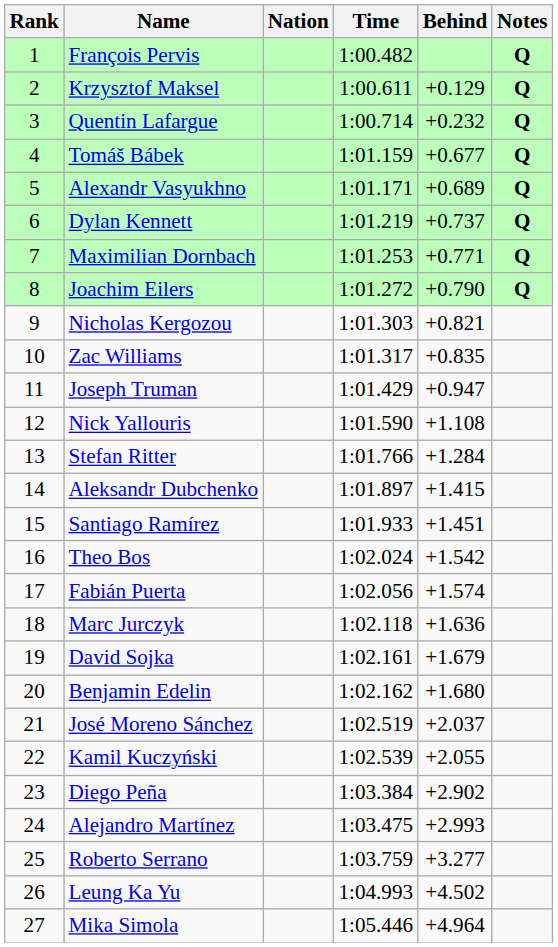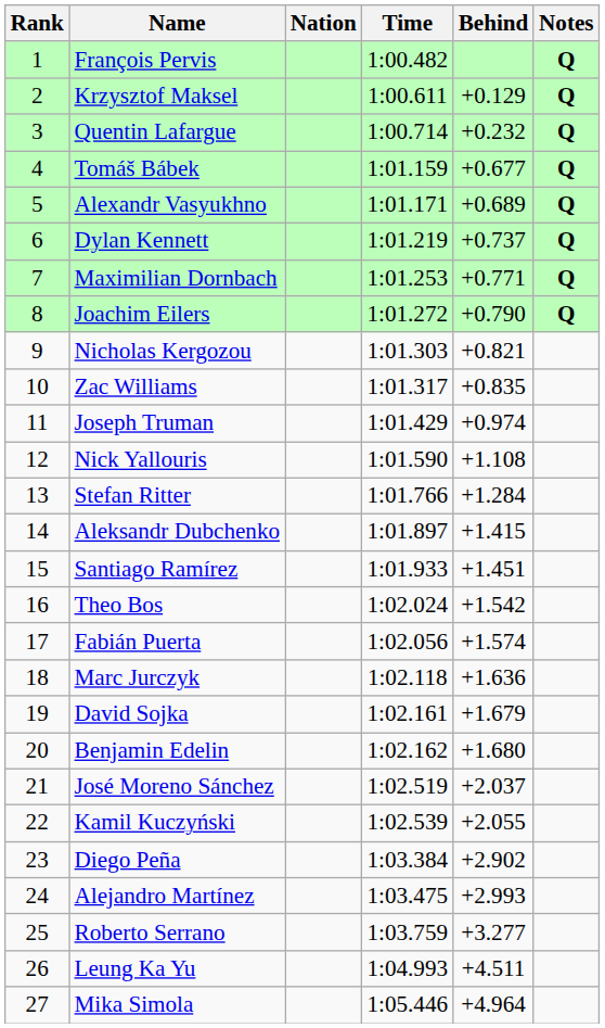 <table class="wikitable sortable" style="text-align:center">
 <tr>
 <th>Rank</th>
 <th>Name</th>
 <th>Nation</th>
 <th>Time</th>
 <th>Behind</th>
 <th>Notes</th>
 </tr>
 <tr bgcolor=bbffbb>
 <td>1</td>
 <td align=left><a href='#'>François Pervis</a></td>
 <td align=left></td>
 <td>1:00.482</td>
 <td></td>
 <td><strong>Q</strong></td>
 </tr>
 <tr bgcolor=bbffbb>
 <td>2</td>
 <td align=left><a href='#'>Krzysztof Maksel</a></td>
 <td align=left></td>
 <td>1:00.611</td>
 <td>+0.129</td>
 <td><strong>Q</strong></td>
 </tr>
 <tr bgcolor=bbffbb>
 <td>3</td>
 <td align=left><a href='#'>Quentin Lafargue</a></td>
 <td align=left></td>
 <td>1:00.714</td>
 <td>+0.232</td>
 <td><strong>Q</strong></td>
 </tr>
 <tr bgcolor=bbffbb>
 <td>4</td>
 <td align=left><a href='#'>Tomáš Bábek</a></td>
 <td align=left></td>
 <td>1:01.159</td>
 <td>+0.677</td>
 <td><strong>Q</strong></td>
 </tr>
 <tr bgcolor=bbffbb>
 <td>5</td>
 <td align=left><a href='#'>Alexandr Vasyukhno</a></td>
 <td align=left></td>
 <td>1:01.171</td>
 <td>+0.689</td>
 <td><strong>Q</strong></td>
 </tr>
 <tr bgcolor=bbffbb>
 <td>6</td>
 <td align=left><a href='#'>Dylan Kennett</a></td>
 <td align=left></td>
 <td>1:01.219</td>
 <td>+0.737</td>
 <td><strong>Q</strong></td>
 </tr>
 <tr bgcolor=bbffbb>
 <td>7</td>
 <td align=left><a href='#'>Maximilian Dornbach</a></td>
 <td align=left></td>
 <td>1:01.253</td>
 <td>+0.771</td>
 <td><strong>Q</strong></td>
 </tr>
 <tr bgcolor=bbffbb>
 <td>8</td>
 <td align=left><a href='#'>Joachim Eilers</a></td>
 <td align=left></td>
 <td>1:01.272</td>
 <td>+0.790</td>
 <td><strong>Q</strong></td>
 </tr>
 <tr>
 <td>9</td>
 <td align=left><a href='#'>Nicholas Kergozou</a></td>
 <td align=left></td>
 <td>1:01.303</td>
 <td>+0.821</td>
 <td></td>
 </tr>
 <tr>
 <td>10</td>
 <td align=left><a href='#'>Zac Williams</a></td>
 <td align=left></td>
 <td>1:01.317</td>
 <td>+0.835</td>
 <td></td>
 </tr>
 <tr>
 <td>11</td>
 <td align=left><a href='#'>Joseph Truman</a></td>
 <td align=left></td>
 <td>1:01.429</td>
-<td>+0.947</td>
+<td>+0.974</td>
 <td></td>
 </tr>
 <tr>
 <td>12</td>
 <td align=left><a href='#'>Nick Yallouris</a></td>
 <td align=left></td>
 <td>1:01.590</td>
 <td>+1.108</td>
 <td></td>
 </tr>
 <tr>
 <td>13</td>
 <td align=left><a href='#'>Stefan Ritter</a></td>
 <td align=left></td>
 <td>1:01.766</td>
 <td>+1.284</td>
 <td></td>
 </tr>
 <tr>
 <td>14</td>
 <td align=left><a href='#'>Aleksandr Dubchenko</a></td>
 <td align=left></td>
 <td>1:01.897</td>
 <td>+1.415</td>
 <td></td>
 </tr>
 <tr>
 <td>15</td>
 <td align=left><a href='#'>Santiago Ramírez</a></td>
 <td align=left></td>
 <td>1:01.933</td>
 <td>+1.451</td>
 <td></td>
 </tr>
 <tr>
 <td>16</td>
 <td align=left><a href='#'>Theo Bos</a></td>
 <td align=left></td>
 <td>1:02.024</td>
 <td>+1.542</td>
 <td></td>
 </tr>
 <tr>
 <td>17</td>
 <td align=left><a href='#'>Fabián Puerta</a></td>
 <td align=left></td>
 <td>1:02.056</td>
 <td>+1.574</td>
 <td></td>
 </tr>
 <tr>
 <td>18</td>
 <td align=left><a href='#'>Marc Jurczyk</a></td>
 <td align=left></td>
 <td>1:02.118</td>
 <td>+1.636</td>
 <td></td>
 </tr>
 <tr>
 <td>19</td>
 <td align=left><a href='#'>David Sojka</a></td>
 <td align=left></td>
 <td>1:02.161</td>
 <td>+1.679</td>
 <td></td>
 </tr>
 <tr>
 <td>20</td>
 <td align=left><a href='#'>Benjamin Edelin</a></td>
 <td align=left></td>
 <td>1:02.162</td>
 <td>+1.680</td>
 <td></td>
 </tr>
 <tr>
 <td>21</td>
 <td align=left><a href='#'>José Moreno Sánchez</a></td>
 <td align=left></td>
 <td>1:02.519</td>
 <td>+2.037</td>
 <td></td>
 </tr>
 <tr>
 <td>22</td>
 <td align=left><a href='#'>Kamil Kuczyński</a></td>
 <td align=left></td>
 <td>1:02.539</td>
 <td>+2.055</td>
 <td></td>
 </tr>
 <tr>
 <td>23</td>
 <td align=left><a href='#'>Diego Peña</a></td>
 <td align=left></td>
 <td>1:03.384</td>
 <td>+2.902</td>
 <td></td>
 </tr>
 <tr>
 <td>24</td>
 <td align=left><a href='#'>Alejandro Martínez</a></td>
 <td align=left></td>
 <td>1:03.475</td>
 <td>+2.993</td>
 <td></td>
 </tr>
 <tr>
 <td>25</td>
 <td align=left><a href='#'>Roberto Serrano</a></td>
 <td align=left></td>
 <td>1:03.759</td>
 <td>+3.277</td>
 <td></td>
 </tr>
 <tr>
 <td>26</td>
 <td align=left><a href='#'>Leung Ka Yu</a></td>
 <td align=left></td>
 <td>1:04.993</td>
-<td>+4.502</td>
+<td>+4.511</td>
 <td></td>
 </tr>
 <tr>
 <td>27</td>
 <td align=left><a href='#'>Mika Simola</a></td>
 <td align=left></td>
 <td>1:05.446</td>
 <td>+4.964</td>
 <td></td>
 </tr>
 </table>
